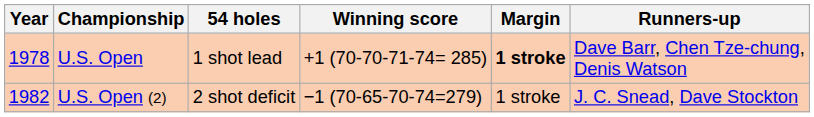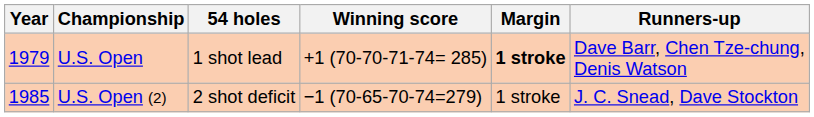 <table class="wikitable">
 <tr>
 <th>Year</th>
 <th>Championship</th>
 <th>54 holes</th>
 <th>Winning score</th>
 <th>Margin</th>
 <th>Runners-up</th>
 </tr>
 <tr style="background:#FBCEB1;">
-<td><a href='#'>1978</a></td>
+<td><a href='#'>1979</a></td>
 <td><a href='#'>U.S. Open</a></td>
 <td>1 shot lead</td>
 <td>+1 (70-70-71-74= 285)</td>
 <td><strong>1 stroke</strong></td>
 <td> <a href='#'>Dave Barr</a>,  <a href='#'>Chen Tze-chung</a>,<br>  <a href='#'>Denis Watson</a></td>
 </tr>
 <tr style="background:#FBCEB1;">
-<td><a href='#'>1982</a></td>
+<td><a href='#'>1985</a></td>
 <td><a href='#'>U.S. Open</a> <small>(2)</small></td>
 <td>2 shot deficit</td>
 <td>−1 (70-65-70-74=279)</td>
 <td>1 stroke</td>
 <td> <a href='#'>J. C. Snead</a>,  <a href='#'>Dave Stockton</a></td>
 </tr>
 </table>
